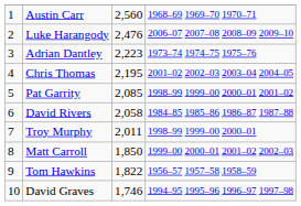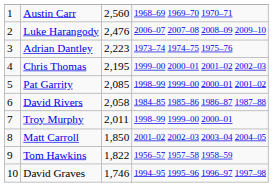 <table class="wikitable">
 <tr>
 </tr>
 <tr>
 <td>1</td>
 <td><a href='#'>Austin Carr</a></td>
 <td>2,560</td>
 <td style="font-size:80%;"><a href='#'>1968–69</a> <a href='#'>1969–70</a> <a href='#'>1970–71</a></td>
 </tr>
 <tr>
 <td>2</td>
 <td><a href='#'>Luke Harangody</a></td>
 <td>2,476</td>
 <td style="font-size:80%;"><a href='#'>2006–07</a> <a href='#'>2007–08</a> <a href='#'>2008–09</a> <a href='#'>2009–10</a></td>
 </tr>
 <tr>
 <td>3</td>
 <td><a href='#'>Adrian Dantley</a></td>
 <td>2,223</td>
 <td style="font-size:80%;"><a href='#'>1973–74</a> <a href='#'>1974–75</a> <a href='#'>1975–76</a></td>
 </tr>
 <tr>
 <td>4</td>
 <td><a href='#'>Chris Thomas</a></td>
 <td>2,195</td>
-<td style="font-size:80%;"><a href='#'>2001–02</a> <a href='#'>2002–03</a> <a href='#'>2003–04</a> <a href='#'>2004–05</a></td>
+<td style="font-size:80%;"><a href='#'>1999–00</a> <a href='#'>2000–01</a> <a href='#'>2001–02</a> <a href='#'>2002–03</a></td>
 </tr>
 <tr>
 <td>5</td>
 <td><a href='#'>Pat Garrity</a></td>
 <td>2,085</td>
 <td style="font-size:80%;"><a href='#'>1998–99</a> <a href='#'>1999–00</a> <a href='#'>2000–01</a> <a href='#'>2001–02</a></td>
 </tr>
 <tr>
 <td>6</td>
 <td><a href='#'>David Rivers</a></td>
 <td>2,058</td>
 <td style="font-size:80%;"><a href='#'>1984–85</a> <a href='#'>1985–86</a> <a href='#'>1986–87</a> <a href='#'>1987–88</a></td>
 </tr>
 <tr>
 <td>7</td>
 <td><a href='#'>Troy Murphy</a></td>
 <td>2,011</td>
 <td style="font-size:80%;"><a href='#'>1998–99</a> <a href='#'>1999–00</a> <a href='#'>2000–01</a></td>
 </tr>
 <tr>
 <td>8</td>
 <td><a href='#'>Matt Carroll</a></td>
 <td>1,850</td>
-<td style="font-size:80%;"><a href='#'>1999–00</a> <a href='#'>2000–01</a> <a href='#'>2001–02</a> <a href='#'>2002–03</a></td>
+<td style="font-size:80%;"><a href='#'>2001–02</a> <a href='#'>2002–03</a> <a href='#'>2003–04</a> <a href='#'>2004–05</a></td>
 </tr>
 <tr>
 <td>9</td>
 <td><a href='#'>Tom Hawkins</a></td>
 <td>1,822</td>
 <td style="font-size:80%;"><a href='#'>1956–57</a> <a href='#'>1957–58</a> <a href='#'>1958–59</a></td>
 </tr>
 <tr>
 <td>10</td>
 <td>David Graves</td>
 <td>1,746</td>
 <td style="font-size:80%;"><a href='#'>1994–95</a> <a href='#'>1995–96</a> <a href='#'>1996–97</a> <a href='#'>1997–98</a></td>
 </tr>
 </table>
